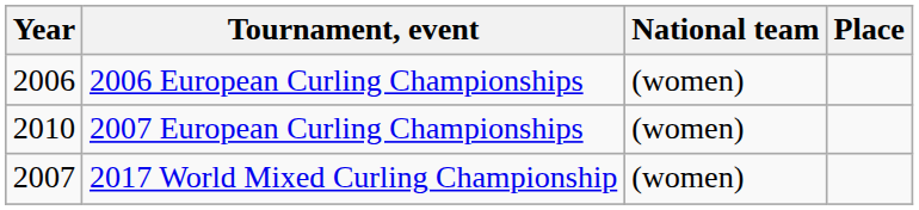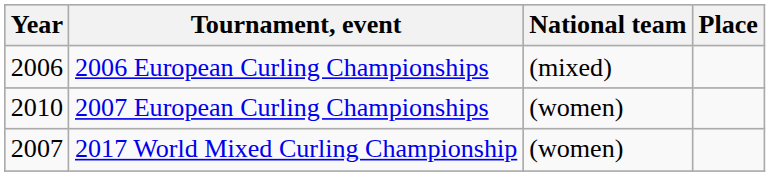 <table class="wikitable">
 <tr>
 <th scope="col">Year</th>
 <th scope="col">Tournament, event</th>
 <th scope="col">National team</th>
 <th scope="col">Place</th>
 </tr>
 <tr>
 <td>2006</td>
 <td><a href='#'>2006 European Curling Championships</a></td>
-<td> (women)</td>
+<td> (mixed)</td>
 <td></td>
 </tr>
 <tr>
 <td>2010</td>
 <td><a href='#'>2007 European Curling Championships</a></td>
 <td> (women)</td>
 <td></td>
 </tr>
 <tr>
 <td>2007</td>
 <td><a href='#'>2017 World Mixed Curling Championship</a></td>
 <td> (women)</td>
 <td></td>
 </tr>
 </table>
